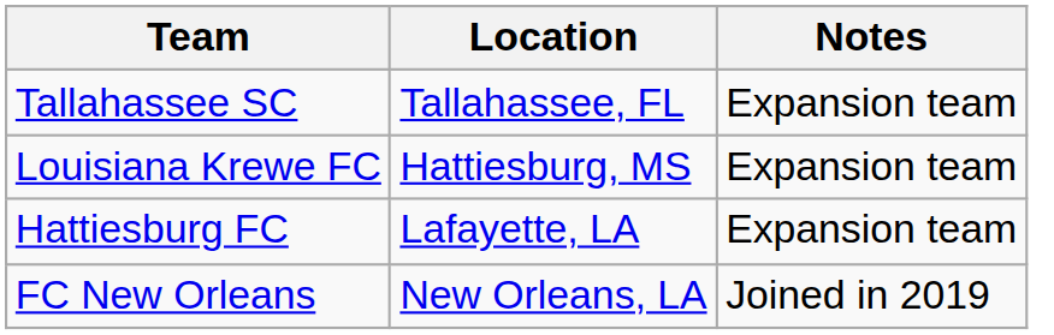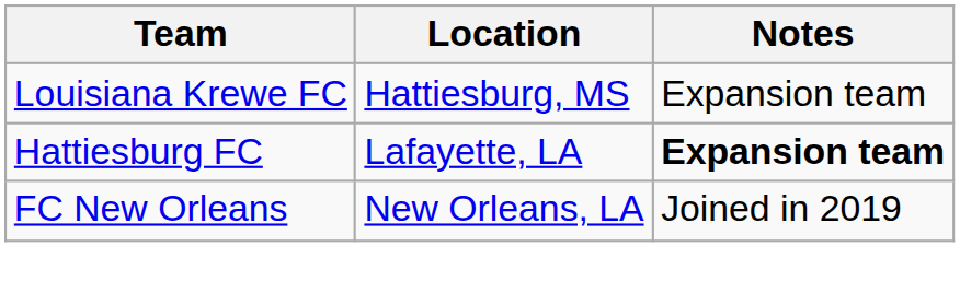 <table class="wikitable">
 <tr>
 <th>Team</th>
 <th>Location</th>
 <th>Notes</th>
-</tr>
-<tr>
-<td><a href='#'>Tallahassee SC</a></td>
-<td><a href='#'>Tallahassee, FL</a></td>
-<td>Expansion team</td>
 </tr>
 <tr>
 <td><a href='#'>Louisiana Krewe FC</a></td>
 <td><a href='#'>Hattiesburg, MS</a></td>
 <td>Expansion team</td>
 </tr>
 <tr>
 <td><a href='#'>Hattiesburg FC</a></td>
 <td><a href='#'>Lafayette, LA</a></td>
-<td>Expansion team</td>
+<td><strong>Expansion team</strong></td>
 </tr>
 <tr>
 <td><a href='#'>FC New Orleans</a></td>
 <td><a href='#'>New Orleans, LA</a></td>
 <td>Joined in 2019</td>
 </tr>
 </table>
